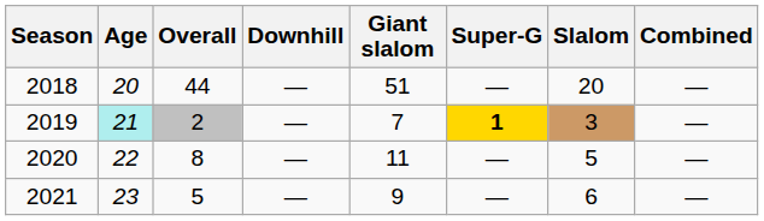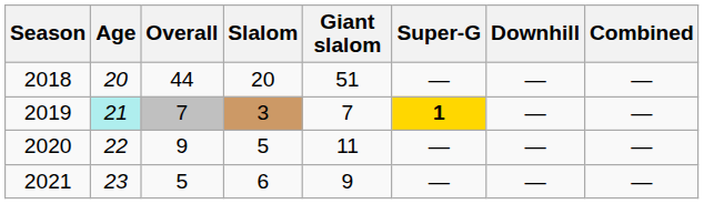 <table class=wikitable style="text-align:center">
 <tr>
 <th>Season</th>
 <th>Age</th>
 <th>Overall</th>
-<th>Downhill</th>
+<th>Slalom</th>
 <th>Giant<br> slalom </th>
 <th>Super-G</th>
-<th>Slalom</th>
+<th>Downhill</th>
 <th>Combined</th>
 </tr>
 <tr>
 <td>2018</td>
 <td><em>20</em></td>
 <td>44</td>
-<td>—</td>
+<td>20</td>
 <td>51</td>
 <td>—</td>
-<td>20</td>
+<td>—</td>
 <td>—</td>
 </tr>
 <tr>
 <td>2019</td>
 <td style="background: paleturquoise;"><em>21</em></td>
-<td bgcolor="silver">2</td>
-<td>—</td>
+<td bgcolor="silver">7</td>
+<td bgcolor="cc9966">3</td>
 <td>7</td>
 <td bgcolor="gold"><strong>1</strong></td>
-<td bgcolor="cc9966">3</td>
+<td>—</td>
 <td>—</td>
 </tr>
 <tr>
 <td>2020</td>
 <td><em>22</em></td>
-<td>8</td>
-<td>—</td>
+<td>9</td>
+<td>5</td>
 <td>11</td>
 <td>—</td>
-<td>5</td>
+<td>—</td>
 <td>—</td>
 </tr>
 <tr>
 <td>2021</td>
 <td><em>23</em></td>
 <td>5</td>
-<td>—</td>
+<td>6</td>
 <td>9</td>
 <td>—</td>
-<td>6</td>
+<td>—</td>
 <td>—</td>
 </tr>
 </table>
